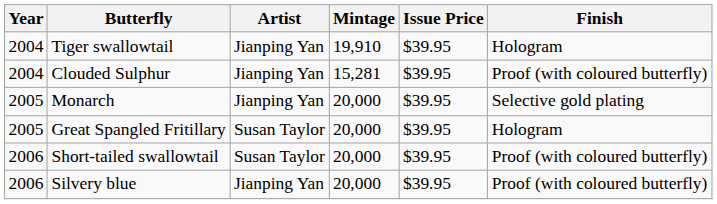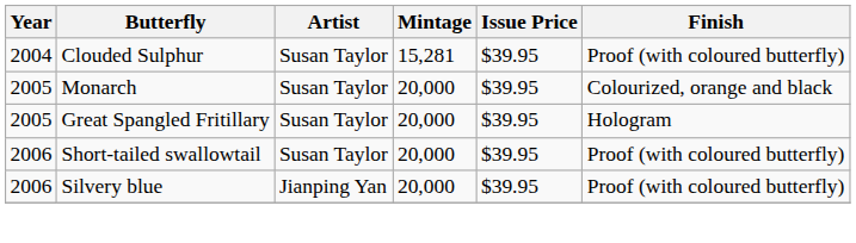 <table class="wikitable">
 <tr>
 <th>Year</th>
 <th>Butterfly</th>
 <th>Artist</th>
 <th>Mintage</th>
 <th>Issue Price</th>
 <th>Finish</th>
 </tr>
 <tr>
 <td>2004</td>
-<td>Tiger swallowtail</td>
-<td>Jianping Yan</td>
-<td>19,910</td>
-<td>$39.95</td>
-<td>Hologram</td>
-</tr>
-<tr>
-<td>2004</td>
 <td>Clouded Sulphur</td>
-<td>Jianping Yan</td>
+<td>Susan Taylor</td>
 <td>15,281</td>
 <td>$39.95</td>
 <td>Proof (with coloured butterfly)</td>
 </tr>
 <tr>
 <td>2005</td>
 <td>Monarch</td>
-<td>Jianping Yan</td>
+<td>Susan Taylor</td>
 <td>20,000</td>
 <td>$39.95</td>
-<td>Selective gold plating</td>
+<td>Colourized, orange and black</td>
 </tr>
 <tr>
 <td>2005</td>
 <td>Great Spangled Fritillary</td>
 <td>Susan Taylor</td>
 <td>20,000</td>
 <td>$39.95</td>
 <td>Hologram</td>
 </tr>
 <tr>
 <td>2006</td>
 <td>Short-tailed swallowtail</td>
 <td>Susan Taylor</td>
 <td>20,000</td>
 <td>$39.95</td>
 <td>Proof (with coloured butterfly)</td>
 </tr>
 <tr>
 <td>2006</td>
 <td>Silvery blue</td>
 <td>Jianping Yan</td>
 <td>20,000</td>
 <td>$39.95</td>
 <td>Proof (with coloured butterfly)</td>
 </tr>
 <tr>
 </tr>
 </table>
